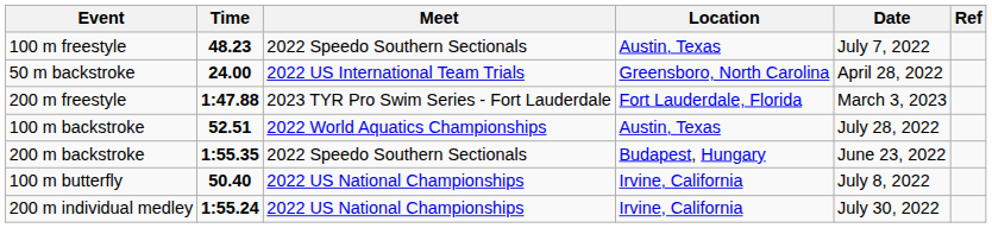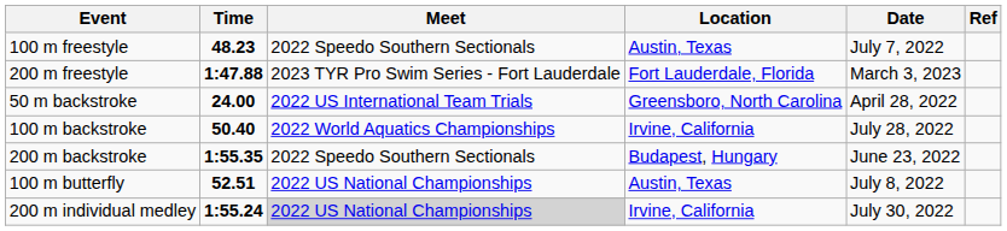 <table class="wikitable">
 <tr>
 <th>Event</th>
 <th>Time</th>
 <th>Meet</th>
 <th>Location</th>
 <th>Date</th>
 <th>Ref</th>
 </tr>
 <tr>
 <td>100 m freestyle</td>
 <td style="text-align:center;"><strong>48.23</strong></td>
 <td>2022 Speedo Southern Sectionals</td>
 <td><a href='#'>Austin, Texas</a></td>
 <td>July 7, 2022</td>
 <td></td>
 </tr>
 <tr>
+<td>200 m freestyle</td>
+<td style="text-align:center;"><strong>1:47.88</strong></td>
+<td>2023 TYR Pro Swim Series - Fort Lauderdale</td>
+<td><a href='#'>Fort Lauderdale, Florida</a></td>
+<td>March 3, 2023</td>
+<td></td>
+</tr>
+<tr>
 <td>50 m backstroke</td>
 <td style="text-align:center;"><strong>24.00</strong></td>
 <td><a href='#'>2022 US International Team Trials</a></td>
 <td><a href='#'>Greensboro, North Carolina</a></td>
 <td>April 28, 2022</td>
 <td></td>
 </tr>
 <tr>
-<td>200 m freestyle</td>
-<td style="text-align:center;"><strong>1:47.88</strong></td>
-<td>2023 TYR Pro Swim Series - Fort Lauderdale</td>
-<td><a href='#'>Fort Lauderdale, Florida</a></td>
-<td>March 3, 2023</td>
-<td></td>
-</tr>
-<tr>
 <td>100 m backstroke</td>
-<td style="text-align:center;"><strong>52.51</strong></td>
+<td style="text-align:center;"><strong>50.40</strong></td>
 <td><a href='#'>2022 World Aquatics Championships</a></td>
-<td><a href='#'>Austin, Texas</a></td>
+<td><a href='#'>Irvine, California</a></td>
 <td>July 28, 2022</td>
 <td></td>
 </tr>
 <tr>
 <td>200 m backstroke</td>
 <td style="text-align:center;"><strong>1:55.35</strong></td>
 <td>2022 Speedo Southern Sectionals</td>
 <td><a href='#'>Budapest</a>, <a href='#'>Hungary</a></td>
 <td>June 23, 2022</td>
 <td></td>
 </tr>
 <tr>
 <td>100 m butterfly</td>
-<td style="text-align:center;"><strong>50.40</strong></td>
+<td style="text-align:center;"><strong>52.51</strong></td>
 <td><a href='#'>2022 US National Championships</a></td>
-<td><a href='#'>Irvine, California</a></td>
+<td><a href='#'>Austin, Texas</a></td>
 <td>July 8, 2022</td>
 <td></td>
 </tr>
 <tr>
 <td>200 m individual medley</td>
 <td style="text-align:center;"><strong>1:55.24</strong></td>
-<td><a href='#'>2022 US National Championships</a></td>
+<td style="background: lightgrey;"><a href='#'>2022 US National Championships</a></td>
 <td><a href='#'>Irvine, California</a></td>
 <td>July 30, 2022</td>
 <td></td>
 </tr>
 </table>
